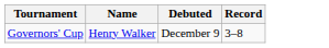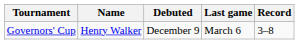 <table class="wikitable">
 <tr>
 <th>Tournament</th>
 <th>Name</th>
 <th>Debuted</th>
+<th>Last game</th>
 <th>Record</th>
 </tr>
 <tr>
 <td><a href='#'>Governors' Cup</a></td>
 <td><a href='#'>Henry Walker</a></td>
 <td>December 9 </td>
+<td>March 6 </td>
 <td>3–8</td>
 </tr>
 </table>
